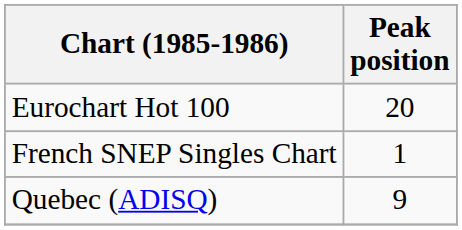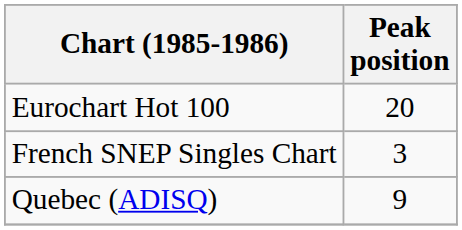 <table class="wikitable sortable">
 <tr>
 <th>Chart (1985-1986)</th>
 <th>Peak<br>position</th>
 </tr>
 <tr>
 <td>Eurochart Hot 100</td>
 <td align="center">20</td>
 </tr>
 <tr>
 <td>French SNEP Singles Chart</td>
-<td align="center">1</td>
+<td align="center">3</td>
 </tr>
 <tr>
 <td>Quebec (<a href='#'>ADISQ</a>)</td>
 <td align="center">9</td>
 </tr>
 <tr>
 </tr>
 </table>
